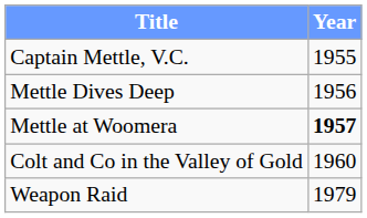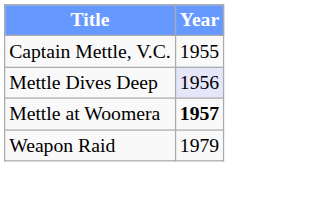 <table class="wikitable">
 <tr>
 <th style="background:#6699ff;color:white;">Title</th>
 <th style="background:#6699ff;color:white;">Year</th>
 </tr>
 <tr>
 <td>Captain Mettle, V.C.</td>
 <td>1955</td>
 </tr>
 <tr>
 <td>Mettle Dives Deep</td>
-<td>1956</td>
+<td style="background: lavender;">1956</td>
 </tr>
 <tr>
 <td>Mettle at Woomera</td>
 <td><strong>1957</strong></td>
 </tr>
 <tr>
-<td>Colt and Co in the Valley of Gold</td>
-<td>1960</td>
-</tr>
-<tr>
 <td>Weapon Raid</td>
 <td>1979</td>
 </tr>
 </table>
